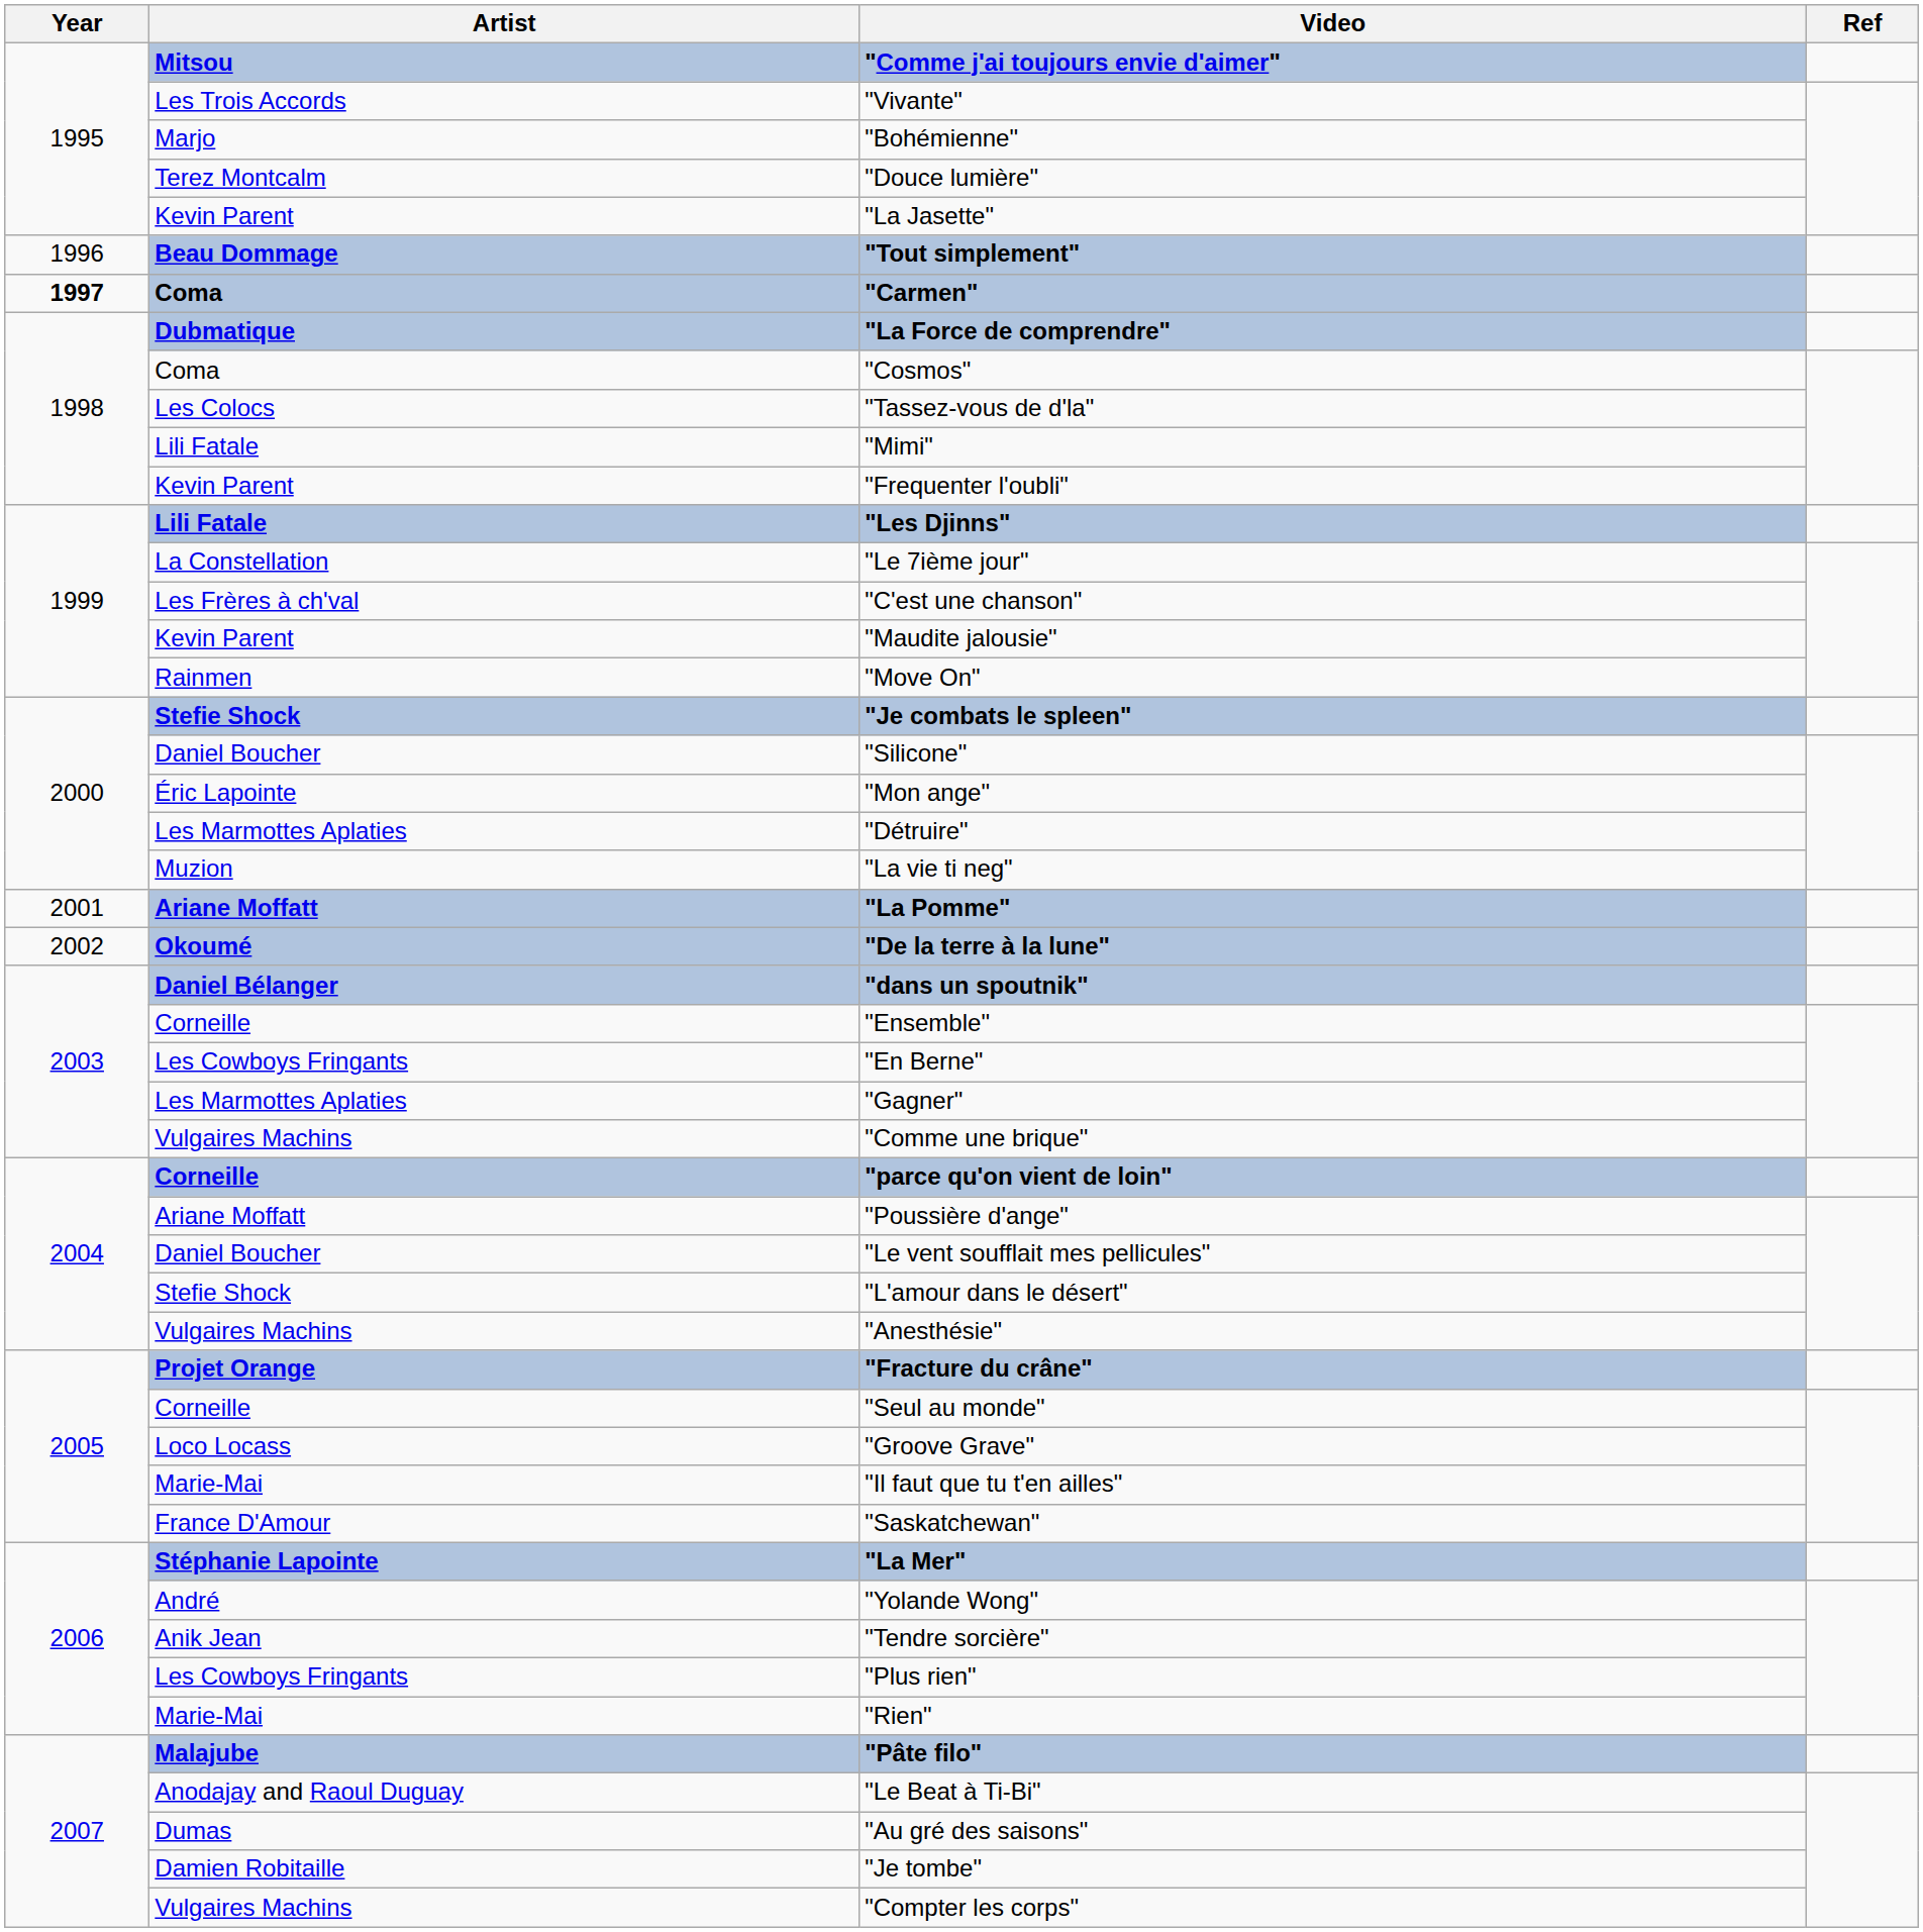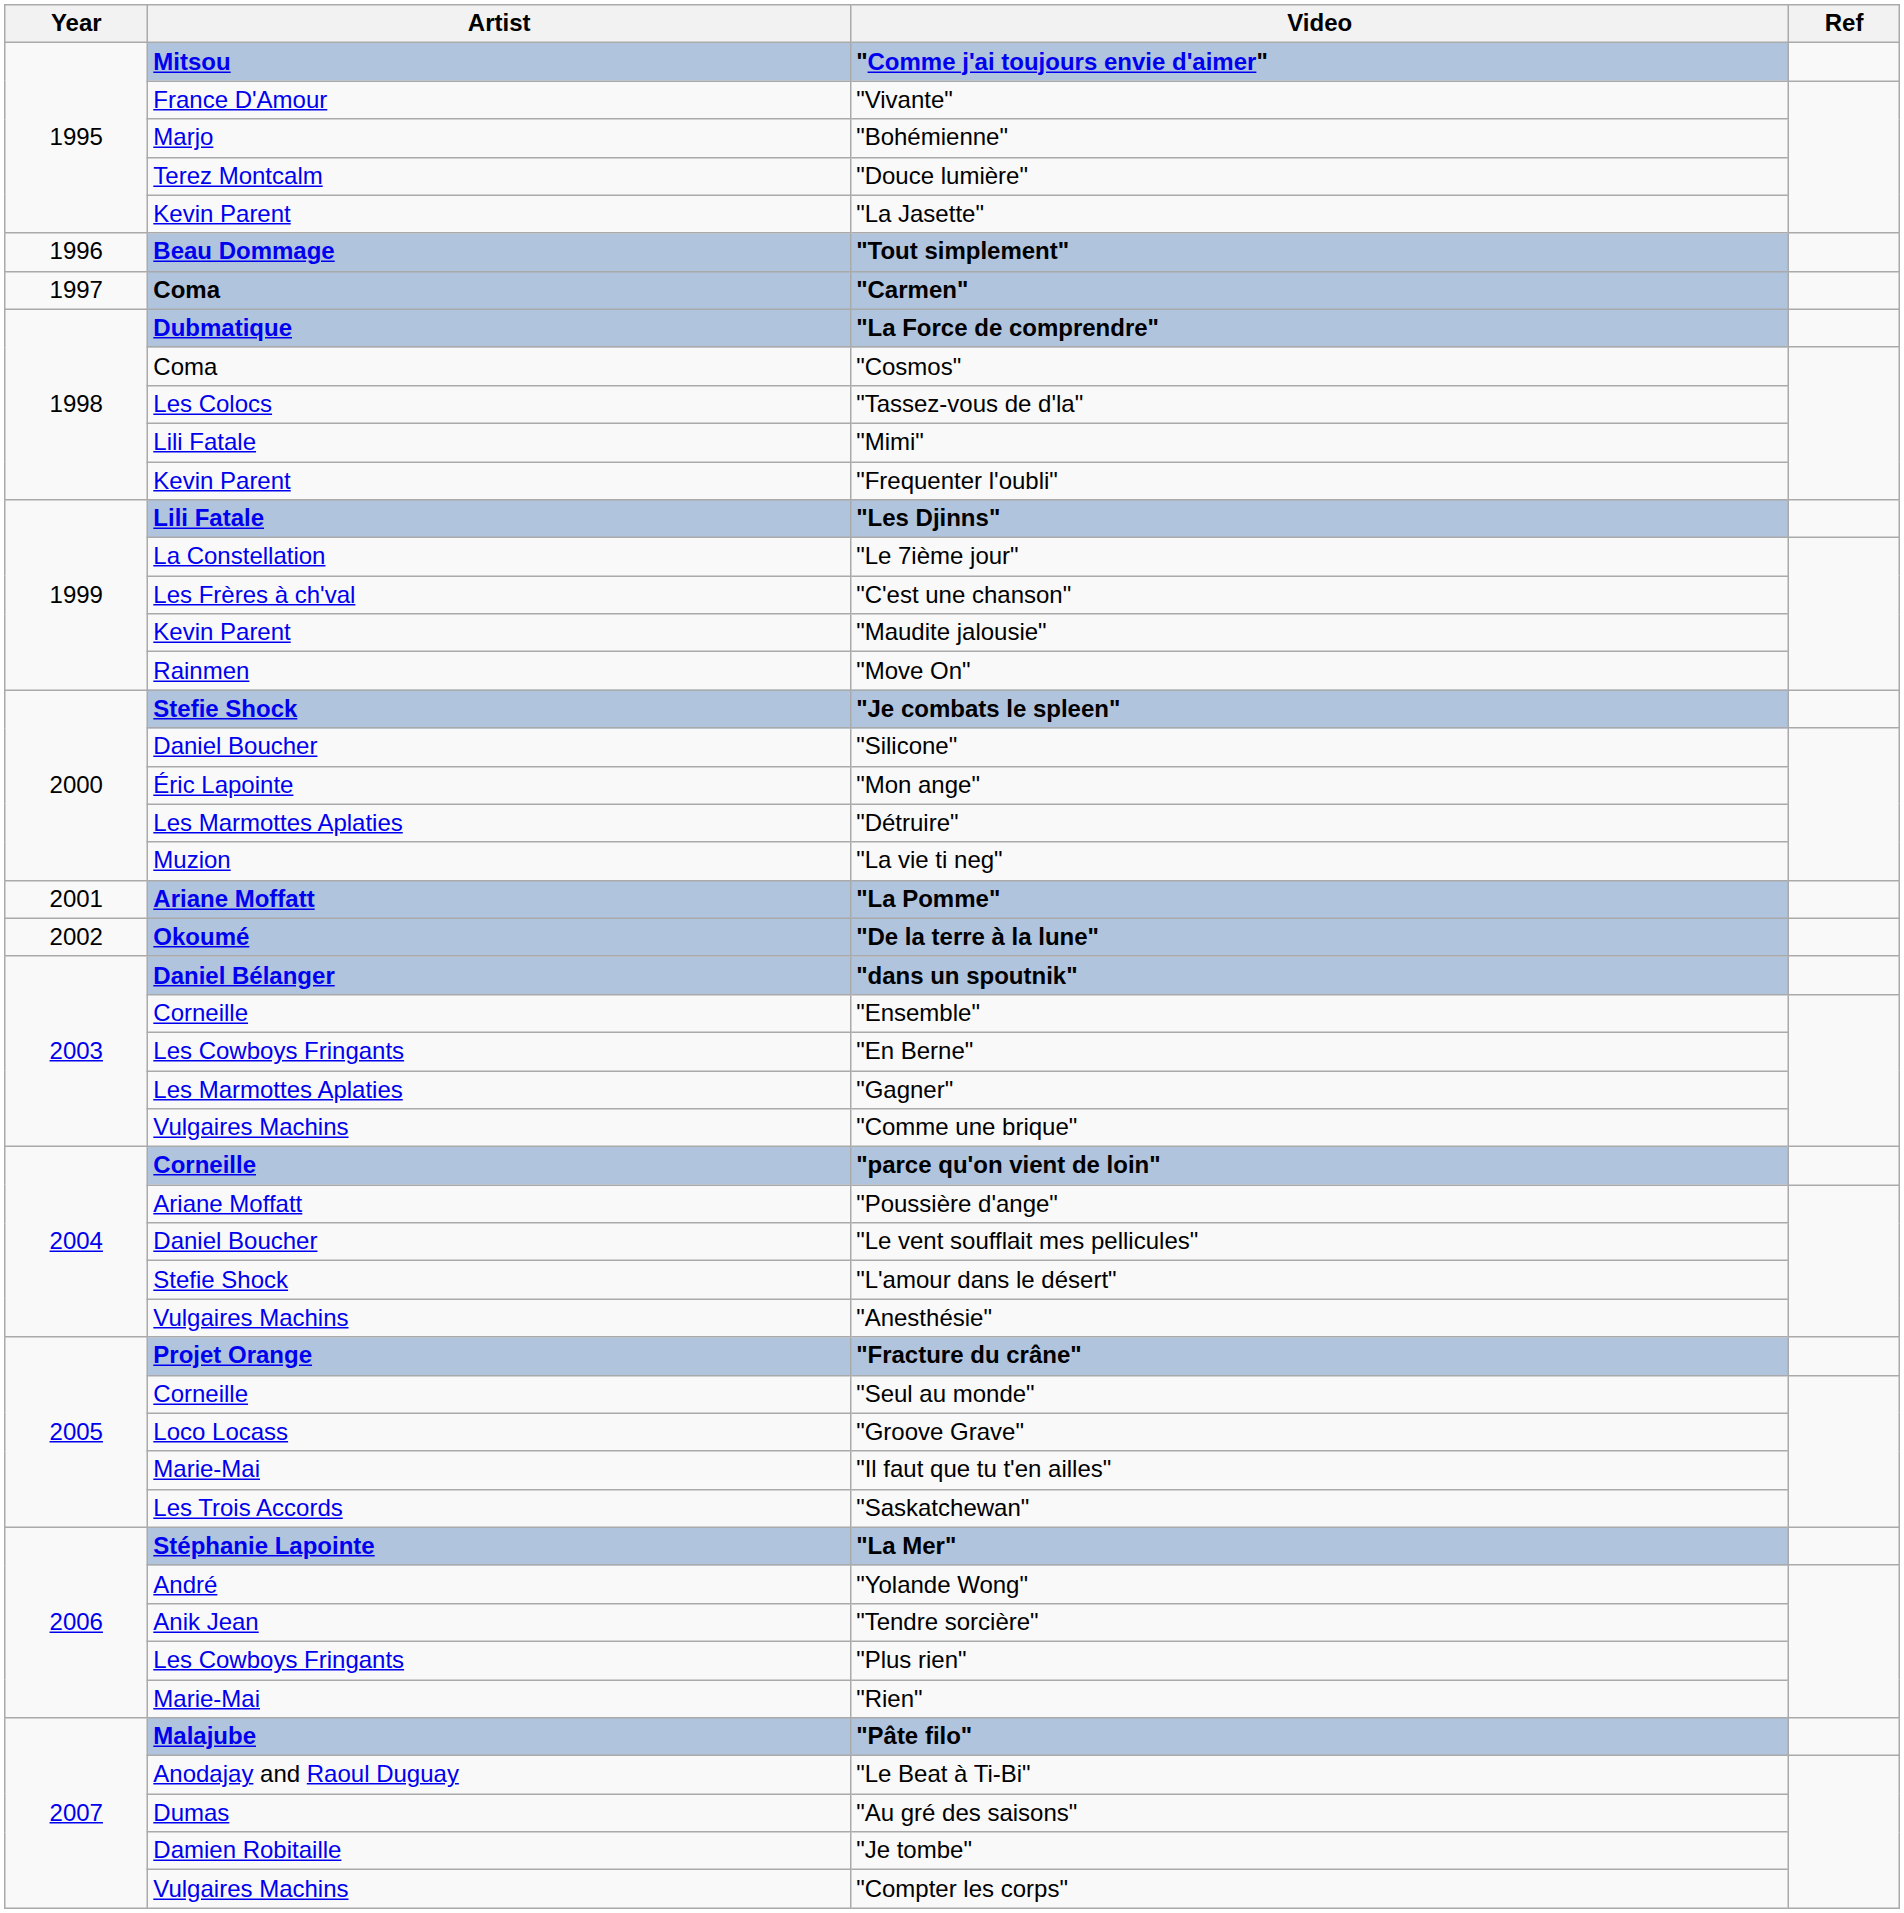 <table class="wikitable" width="100%" cellpadding="5">
 <tr>
 <th>Year</th>
 <th>Artist</th>
 <th>Video</th>
 <th>Ref</th>
 </tr>
 <tr>
 <td style="text-align:center;" rowspan=5>1995</td>
 <td style="background:#B0C4DE;"><strong><a href='#'>Mitsou</a></strong></td>
 <td style="background:#B0C4DE;"><strong>"<a href='#'>Comme j'ai toujours envie d'aimer</a>"</strong></td>
 <td></td>
 </tr>
 <tr>
-<td><a href='#'>Les Trois Accords</a></td>
+<td><a href='#'>France D'Amour</a></td>
 <td>"Vivante"</td>
 <td rowspan=4></td>
 </tr>
 <tr>
 <td><a href='#'>Marjo</a></td>
 <td>"Bohémienne"</td>
 </tr>
 <tr>
 <td><a href='#'>Terez Montcalm</a></td>
 <td>"Douce lumière"</td>
 </tr>
 <tr>
 <td><a href='#'>Kevin Parent</a></td>
 <td>"La Jasette"</td>
 </tr>
 <tr>
 <td style="text-align:center;">1996</td>
 <td style="background:#B0C4DE;"><strong><a href='#'>Beau Dommage</a></strong></td>
 <td style="background:#B0C4DE;"><strong>"Tout simplement"</strong></td>
 <td></td>
 </tr>
 <tr>
-<td style="text-align:center;"><strong>1997</strong></td>
+<td style="text-align:center;">1997</td>
 <td style="background:#B0C4DE;"><strong>Coma</strong></td>
 <td style="background:#B0C4DE;"><strong>"Carmen"</strong></td>
 <td></td>
 </tr>
 <tr>
 <td style="text-align:center;" rowspan=5>1998</td>
 <td style="background:#B0C4DE;"><strong><a href='#'>Dubmatique</a></strong></td>
 <td style="background:#B0C4DE;"><strong>"La Force de comprendre"</strong></td>
 <td></td>
 </tr>
 <tr>
 <td>Coma</td>
 <td>"Cosmos"</td>
 <td rowspan=4></td>
 </tr>
 <tr>
 <td><a href='#'>Les Colocs</a></td>
 <td>"Tassez-vous de d'la"</td>
 </tr>
 <tr>
 <td><a href='#'>Lili Fatale</a></td>
 <td>"Mimi"</td>
 </tr>
 <tr>
 <td><a href='#'>Kevin Parent</a></td>
 <td>"Frequenter l'oubli"</td>
 </tr>
 <tr>
 <td style="text-align:center;" rowspan=5>1999</td>
 <td style="background:#B0C4DE;"><strong><a href='#'>Lili Fatale</a></strong></td>
 <td style="background:#B0C4DE;"><strong>"Les Djinns"</strong></td>
 <td></td>
 </tr>
 <tr>
 <td><a href='#'>La Constellation</a></td>
 <td>"Le 7ième jour"</td>
 <td rowspan=4></td>
 </tr>
 <tr>
 <td><a href='#'>Les Frères à ch'val</a></td>
 <td>"C'est une chanson"</td>
 </tr>
 <tr>
 <td><a href='#'>Kevin Parent</a></td>
 <td>"Maudite jalousie"</td>
 </tr>
 <tr>
 <td><a href='#'>Rainmen</a></td>
 <td>"Move On"</td>
 </tr>
 <tr>
 <td style="text-align:center;" rowspan=5>2000</td>
 <td style="background:#B0C4DE;"><strong><a href='#'>Stefie Shock</a></strong></td>
 <td style="background:#B0C4DE;"><strong>"Je combats le spleen"</strong></td>
 <td></td>
 </tr>
 <tr>
 <td><a href='#'>Daniel Boucher</a></td>
 <td>"Silicone"</td>
 <td rowspan=4></td>
 </tr>
 <tr>
 <td><a href='#'>Éric Lapointe</a></td>
 <td>"Mon ange"</td>
 </tr>
 <tr>
 <td><a href='#'>Les Marmottes Aplaties</a></td>
 <td>"Détruire"</td>
 </tr>
 <tr>
 <td><a href='#'>Muzion</a></td>
 <td>"La vie ti neg"</td>
 </tr>
 <tr>
 <td style="text-align:center;">2001</td>
 <td style="background:#B0C4DE;"><strong><a href='#'>Ariane Moffatt</a></strong></td>
 <td style="background:#B0C4DE;"><strong>"La Pomme"</strong></td>
 <td></td>
 </tr>
 <tr>
 <td style="text-align:center;">2002</td>
 <td style="background:#B0C4DE;"><strong><a href='#'>Okoumé</a></strong></td>
 <td style="background:#B0C4DE;"><strong>"De la terre à la lune"</strong></td>
 <td></td>
 </tr>
 <tr>
 <td rowspan="5" style="text-align:center;"><a href='#'>2003</a></td>
 <td style="background:#B0C4DE;"><strong><a href='#'>Daniel Bélanger</a></strong></td>
 <td style="background:#B0C4DE;"><strong>"dans un spoutnik"</strong></td>
 <td></td>
 </tr>
 <tr>
 <td><a href='#'>Corneille</a></td>
 <td>"Ensemble"</td>
 <td rowspan=4></td>
 </tr>
 <tr>
 <td><a href='#'>Les Cowboys Fringants</a></td>
 <td>"En Berne"</td>
 </tr>
 <tr>
 <td><a href='#'>Les Marmottes Aplaties</a></td>
 <td>"Gagner"</td>
 </tr>
 <tr>
 <td><a href='#'>Vulgaires Machins</a></td>
 <td>"Comme une brique"</td>
 </tr>
 <tr>
 <td rowspan="5" style="text-align:center;"><a href='#'>2004</a></td>
 <td style="background:#B0C4DE;"><strong><a href='#'>Corneille</a></strong></td>
 <td style="background:#B0C4DE;"><strong>"parce qu'on vient de loin"</strong></td>
 <td></td>
 </tr>
 <tr>
 <td><a href='#'>Ariane Moffatt</a></td>
 <td>"Poussière d'ange"</td>
 <td rowspan=4></td>
 </tr>
 <tr>
 <td><a href='#'>Daniel Boucher</a></td>
 <td>"Le vent soufflait mes pellicules"</td>
 </tr>
 <tr>
 <td><a href='#'>Stefie Shock</a></td>
 <td>"L'amour dans le désert"</td>
 </tr>
 <tr>
 <td><a href='#'>Vulgaires Machins</a></td>
 <td>"Anesthésie"</td>
 </tr>
 <tr>
 <td rowspan="5" style="text-align:center;"><a href='#'>2005</a></td>
 <td style="background:#B0C4DE;"><strong><a href='#'>Projet Orange</a></strong></td>
 <td style="background:#B0C4DE;"><strong>"Fracture du crâne"</strong></td>
 <td></td>
 </tr>
 <tr>
 <td><a href='#'>Corneille</a></td>
 <td>"Seul au monde"</td>
 <td rowspan=4></td>
 </tr>
 <tr>
 <td><a href='#'>Loco Locass</a></td>
 <td>"Groove Grave"</td>
 </tr>
 <tr>
 <td><a href='#'>Marie-Mai</a></td>
 <td>"Il faut que tu t'en ailles"</td>
 </tr>
 <tr>
-<td><a href='#'>France D'Amour</a></td>
+<td><a href='#'>Les Trois Accords</a></td>
 <td>"Saskatchewan"</td>
 </tr>
 <tr>
 <td rowspan="5" style="text-align:center;"><a href='#'>2006</a></td>
 <td style="background:#B0C4DE;"><strong><a href='#'>Stéphanie Lapointe</a></strong></td>
 <td style="background:#B0C4DE;"><strong>"La Mer"</strong></td>
 <td></td>
 </tr>
 <tr>
 <td><a href='#'>André</a></td>
 <td>"Yolande Wong"</td>
 <td rowspan=4></td>
 </tr>
 <tr>
 <td><a href='#'>Anik Jean</a></td>
 <td>"Tendre sorcière"</td>
 </tr>
 <tr>
 <td><a href='#'>Les Cowboys Fringants</a></td>
 <td>"Plus rien"</td>
 </tr>
 <tr>
 <td><a href='#'>Marie-Mai</a></td>
 <td>"Rien"</td>
 </tr>
 <tr>
 <td rowspan="5" style="text-align:center;"><a href='#'>2007</a></td>
 <td style="background:#B0C4DE;"><strong><a href='#'>Malajube</a></strong></td>
 <td style="background:#B0C4DE;"><strong>"Pâte filo"</strong></td>
 <td></td>
 </tr>
 <tr>
 <td><a href='#'>Anodajay</a> and <a href='#'>Raoul Duguay</a></td>
 <td>"Le Beat à Ti-Bi"</td>
 <td rowspan=4></td>
 </tr>
 <tr>
 <td><a href='#'>Dumas</a></td>
 <td>"Au gré des saisons"</td>
 </tr>
 <tr>
 <td><a href='#'>Damien Robitaille</a></td>
 <td>"Je tombe"</td>
 </tr>
 <tr>
 <td><a href='#'>Vulgaires Machins</a></td>
 <td>"Compter les corps"</td>
 </tr>
 </table>
